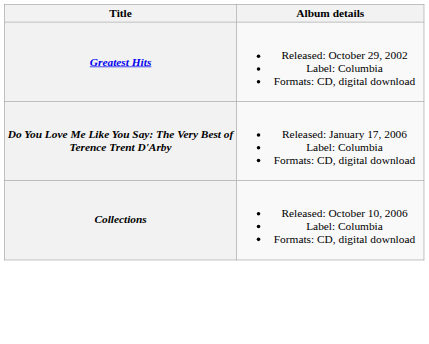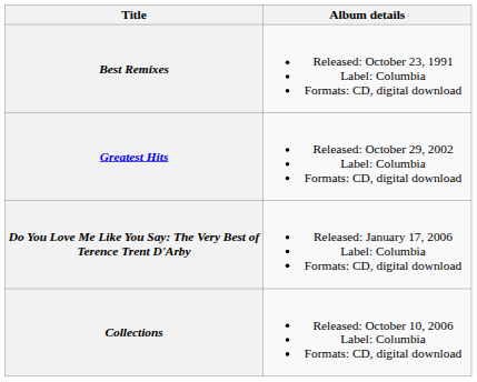 <table class="wikitable plainrowheaders" style="text-align:center;" border="1">
 <tr>
 <th scope="col" style="width:20em;">Title</th>
 <th scope="col" style="width:16em;">Album details</th>
+</tr>
+<tr>
+<th scope="row"><em>Best Remixes</em></th>
+<td><br><ul><li>Released: October 23, 1991</li><li>Label: Columbia</li><li>Formats: CD, digital download</li></ul></td>
 </tr>
 <tr>
 <th scope="row"><em><a href='#'>Greatest Hits</a></em></th>
 <td><br><ul><li>Released: October 29, 2002</li><li>Label: Columbia</li><li>Formats: CD, digital download</li></ul></td>
 </tr>
 <tr>
 <th scope="row"><em>Do You Love Me Like You Say: The Very Best of Terence Trent D'Arby</em></th>
 <td><br><ul><li>Released: January 17, 2006</li><li>Label: Columbia</li><li>Formats: CD, digital download</li></ul></td>
 </tr>
 <tr>
 <th scope="row"><em>Collections</em></th>
 <td><br><ul><li>Released: October 10, 2006</li><li>Label: Columbia</li><li>Formats: CD, digital download</li></ul></td>
 </tr>
 </table>
